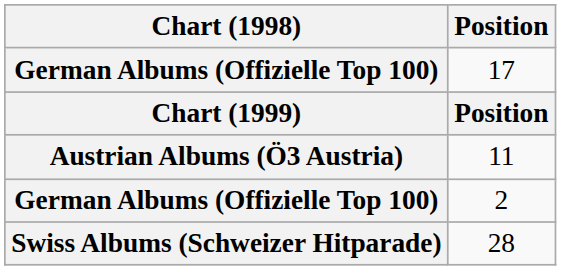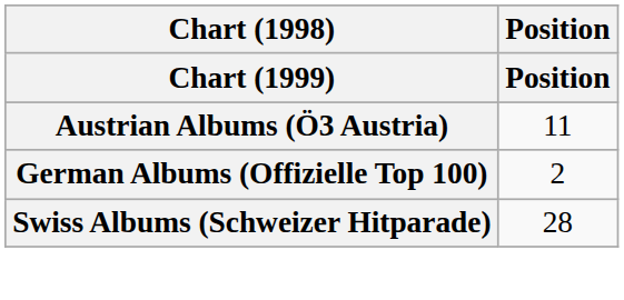 <table class="wikitable plainrowheaders" style="text-align:center;">
 <tr>
 <th scope="col">Chart (1998)</th>
 <th scope="col">Position</th>
-</tr>
-<tr>
-<th scope="row">German Albums (Offizielle Top 100)</th>
-<td>17</td>
 </tr>
 <tr>
 <th scope="col">Chart (1999)</th>
 <th scope="col">Position</th>
 </tr>
 <tr>
 <th scope="row">Austrian Albums (Ö3 Austria)</th>
 <td>11</td>
 </tr>
 <tr>
 <th scope="row">German Albums (Offizielle Top 100)</th>
 <td>2</td>
 </tr>
 <tr>
 <th scope="row">Swiss Albums (Schweizer Hitparade)</th>
 <td>28</td>
 </tr>
 </table>
